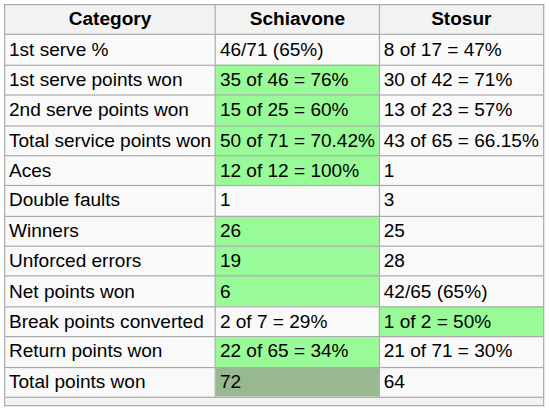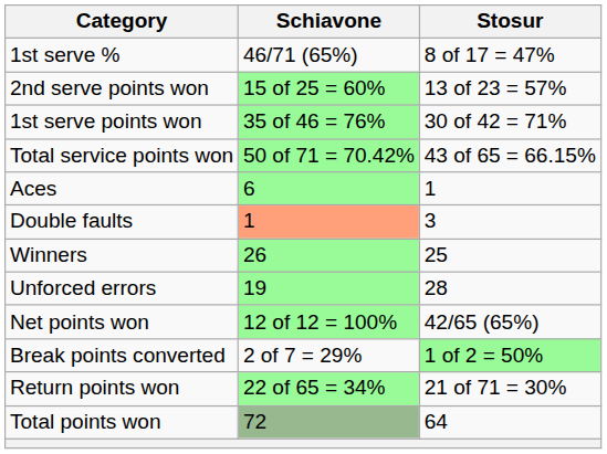 <table class="wikitable">
 <tr>
 <th>Category</th>
 <th> Schiavone</th>
 <th> Stosur</th>
 </tr>
 <tr>
 <td>1st serve %</td>
 <td>46/71 (65%)</td>
 <td>8 of 17 = 47%</td>
 </tr>
 <tr>
+<td>2nd serve points won</td>
+<td bgcolor=98FB98>15 of 25 = 60%</td>
+<td>13 of 23 = 57%</td>
+</tr>
+<tr>
 <td>1st serve points won</td>
 <td bgcolor=98FB98>35 of 46 = 76%</td>
 <td>30 of 42 = 71%</td>
-</tr>
-<tr>
-<td>2nd serve points won</td>
-<td bgcolor=98FB98>15 of 25 = 60%</td>
-<td>13 of 23 = 57%</td>
 </tr>
 <tr>
 <td>Total service points won</td>
 <td bgcolor=98FB98>50 of 71 = 70.42%</td>
 <td>43 of 65 = 66.15%</td>
 </tr>
 <tr>
 <td>Aces</td>
-<td bgcolor=98FB98>12 of 12 = 100%</td>
+<td bgcolor=98FB98>6</td>
 <td>1</td>
 </tr>
 <tr>
 <td>Double faults</td>
-<td>1</td>
+<td style="background: lightsalmon;">1</td>
 <td>3</td>
 </tr>
 <tr>
 <td>Winners</td>
 <td bgcolor=98FB98>26</td>
 <td>25</td>
 </tr>
 <tr>
 <td>Unforced errors</td>
 <td bgcolor=98FB98>19</td>
 <td>28</td>
 </tr>
 <tr>
 <td>Net points won</td>
-<td bgcolor=98FB98>6</td>
+<td bgcolor=98FB98>12 of 12 = 100%</td>
 <td>42/65 (65%)</td>
 </tr>
 <tr>
 <td>Break points converted</td>
 <td>2 of 7 = 29%</td>
 <td bgcolor=98FB98>1 of 2 = 50%</td>
 </tr>
 <tr>
 <td>Return points won</td>
 <td bgcolor=98FB98>22 of 65 = 34%</td>
 <td>21 of 71 = 30%</td>
 </tr>
 <tr>
 <td>Total points won</td>
 <td bgcolor=98FB989>72</td>
 <td>64</td>
 </tr>
 <tr>
 <th colspan=3></th>
 </tr>
 </table>
